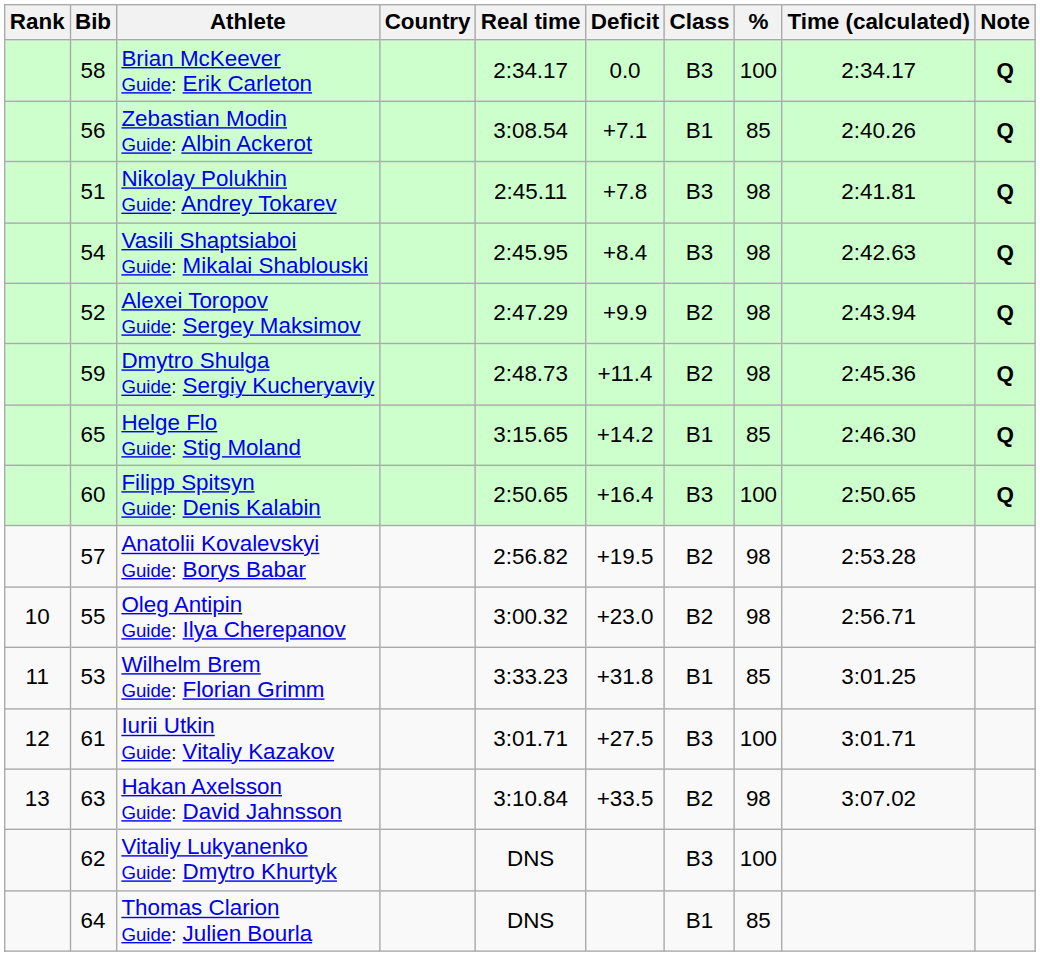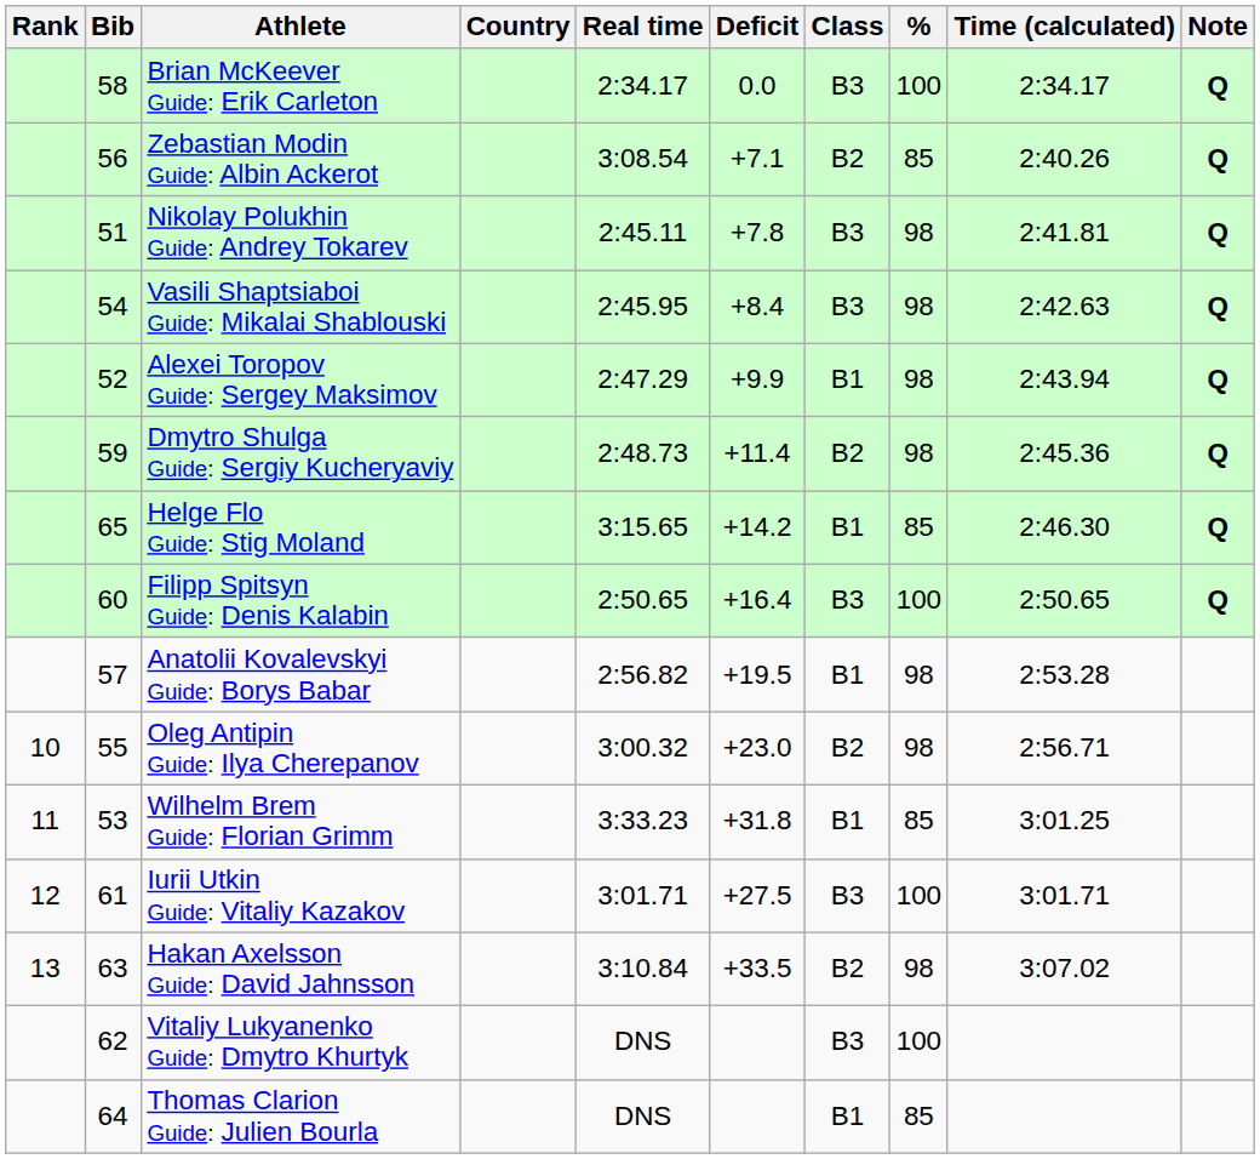 <table class="wikitable sortable" style="text-align:center">
 <tr>
 <th>Rank</th>
 <th>Bib</th>
 <th>Athlete</th>
 <th>Country</th>
 <th>Real time</th>
 <th>Deficit</th>
 <th>Class</th>
 <th>%</th>
 <th>Time (calculated)</th>
 <th>Note</th>
 </tr>
 <tr bgcolor=ccffcc>
 <td></td>
 <td>58</td>
 <td align=left><a href='#'>Brian McKeever</a><br><small><a href='#'>Guide</a>:</small> <a href='#'>Erik Carleton</a></td>
 <td align=left></td>
 <td>2:34.17</td>
 <td>0.0</td>
 <td>B3</td>
 <td>100</td>
 <td>2:34.17</td>
 <td><strong>Q</strong></td>
 </tr>
 <tr bgcolor=ccffcc>
 <td></td>
 <td>56</td>
 <td align=left><a href='#'>Zebastian Modin</a><br><small><a href='#'>Guide</a>:</small> <a href='#'>Albin Ackerot</a></td>
 <td align=left></td>
 <td>3:08.54</td>
 <td>+7.1</td>
-<td>B1</td>
+<td>B2</td>
 <td>85</td>
 <td>2:40.26</td>
 <td><strong>Q</strong></td>
 </tr>
 <tr bgcolor=ccffcc>
 <td></td>
 <td>51</td>
 <td align=left><a href='#'>Nikolay Polukhin</a><br><small><a href='#'>Guide</a>:</small> <a href='#'>Andrey Tokarev</a></td>
 <td align=left></td>
 <td>2:45.11</td>
 <td>+7.8</td>
 <td>B3</td>
 <td>98</td>
 <td>2:41.81</td>
 <td><strong>Q</strong></td>
 </tr>
 <tr bgcolor=ccffcc>
 <td></td>
 <td>54</td>
 <td align=left><a href='#'>Vasili Shaptsiaboi</a><br><small><a href='#'>Guide</a>:</small> <a href='#'>Mikalai Shablouski</a></td>
 <td align=left></td>
 <td>2:45.95</td>
 <td>+8.4</td>
 <td>B3</td>
 <td>98</td>
 <td>2:42.63</td>
 <td><strong>Q</strong></td>
 </tr>
 <tr bgcolor=ccffcc>
 <td></td>
 <td>52</td>
 <td align=left><a href='#'>Alexei Toropov</a><br><small><a href='#'>Guide</a>:</small> <a href='#'>Sergey Maksimov</a></td>
 <td align=left></td>
 <td>2:47.29</td>
 <td>+9.9</td>
-<td>B2</td>
+<td>B1</td>
 <td>98</td>
 <td>2:43.94</td>
 <td><strong>Q</strong></td>
 </tr>
 <tr bgcolor=ccffcc>
 <td></td>
 <td>59</td>
 <td align=left><a href='#'>Dmytro Shulga</a><br><small><a href='#'>Guide</a>:</small> <a href='#'>Sergiy Kucheryaviy</a></td>
 <td align=left></td>
 <td>2:48.73</td>
 <td>+11.4</td>
 <td>B2</td>
 <td>98</td>
 <td>2:45.36</td>
 <td><strong>Q</strong></td>
 </tr>
 <tr bgcolor=ccffcc>
 <td></td>
 <td>65</td>
 <td align=left><a href='#'>Helge Flo</a><br><small><a href='#'>Guide</a>:</small> <a href='#'>Stig Moland</a></td>
 <td align=left></td>
 <td>3:15.65</td>
 <td>+14.2</td>
 <td>B1</td>
 <td>85</td>
 <td>2:46.30</td>
 <td><strong>Q</strong></td>
 </tr>
 <tr bgcolor=ccffcc>
 <td></td>
 <td>60</td>
 <td align=left><a href='#'>Filipp Spitsyn</a><br><small><a href='#'>Guide</a>:</small> <a href='#'>Denis Kalabin</a></td>
 <td align=left></td>
 <td>2:50.65</td>
 <td>+16.4</td>
 <td>B3</td>
 <td>100</td>
 <td>2:50.65</td>
 <td><strong>Q</strong></td>
 </tr>
 <tr>
 <td></td>
 <td>57</td>
 <td align=left><a href='#'>Anatolii Kovalevskyi</a><br><small><a href='#'>Guide</a>:</small> <a href='#'>Borys Babar</a></td>
 <td align=left></td>
 <td>2:56.82</td>
 <td>+19.5</td>
-<td>B2</td>
+<td>B1</td>
 <td>98</td>
 <td>2:53.28</td>
 <td></td>
 </tr>
 <tr>
 <td>10</td>
 <td>55</td>
 <td align=left><a href='#'>Oleg Antipin</a><br><small><a href='#'>Guide</a>:</small> <a href='#'>Ilya Cherepanov</a></td>
 <td align=left></td>
 <td>3:00.32</td>
 <td>+23.0</td>
 <td>B2</td>
 <td>98</td>
 <td>2:56.71</td>
 <td></td>
 </tr>
 <tr>
 <td>11</td>
 <td>53</td>
 <td align=left><a href='#'>Wilhelm Brem</a><br><small><a href='#'>Guide</a>:</small> <a href='#'>Florian Grimm</a></td>
 <td align=left></td>
 <td>3:33.23</td>
 <td>+31.8</td>
 <td>B1</td>
 <td>85</td>
 <td>3:01.25</td>
 <td></td>
 </tr>
 <tr>
 <td>12</td>
 <td>61</td>
 <td align=left><a href='#'>Iurii Utkin</a><br><small><a href='#'>Guide</a>:</small> <a href='#'>Vitaliy Kazakov</a></td>
 <td align=left></td>
 <td>3:01.71</td>
 <td>+27.5</td>
 <td>B3</td>
 <td>100</td>
 <td>3:01.71</td>
 <td></td>
 </tr>
 <tr>
 <td>13</td>
 <td>63</td>
 <td align=left><a href='#'>Hakan Axelsson</a><br><small><a href='#'>Guide</a>:</small> <a href='#'>David Jahnsson</a></td>
 <td align=left></td>
 <td>3:10.84</td>
 <td>+33.5</td>
 <td>B2</td>
 <td>98</td>
 <td>3:07.02</td>
 <td></td>
 </tr>
 <tr>
 <td></td>
 <td>62</td>
 <td align=left><a href='#'>Vitaliy Lukyanenko</a><br><small><a href='#'>Guide</a>:</small> <a href='#'>Dmytro Khurtyk</a></td>
 <td align=left></td>
 <td>DNS</td>
 <td></td>
 <td>B3</td>
 <td>100</td>
 <td></td>
 <td></td>
 </tr>
 <tr>
 <td></td>
 <td>64</td>
 <td align=left><a href='#'>Thomas Clarion</a><br><small><a href='#'>Guide</a>:</small> <a href='#'>Julien Bourla</a></td>
 <td align=left></td>
 <td>DNS</td>
 <td></td>
 <td>B1</td>
 <td>85</td>
 <td></td>
 <td></td>
 </tr>
 </table>
